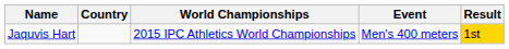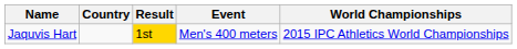 <table class="wikitable sortable">
 <tr>
 <th>Name</th>
 <th>Country</th>
+<th>Result</th>
+<th>Event</th>
 <th>World Championships</th>
-<th>Event</th>
-<th>Result</th>
 </tr>
 <tr>
 <td><a href='#'>Jaquvis Hart</a></td>
 <td></td>
+<td style="background: gold;">1st</td>
+<td><a href='#'>Men's 400 meters</a></td>
 <td><a href='#'>2015 IPC Athletics World Championships</a></td>
-<td><a href='#'>Men's 400 meters</a></td>
-<td style="background: gold;">1st</td>
 </tr>
 </table>
